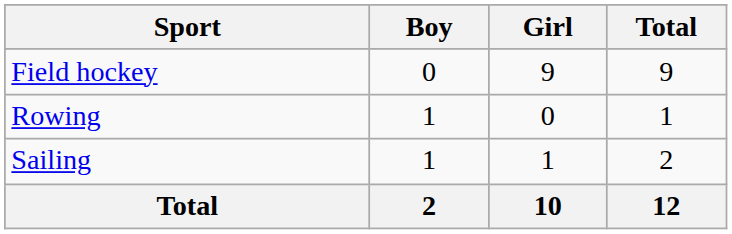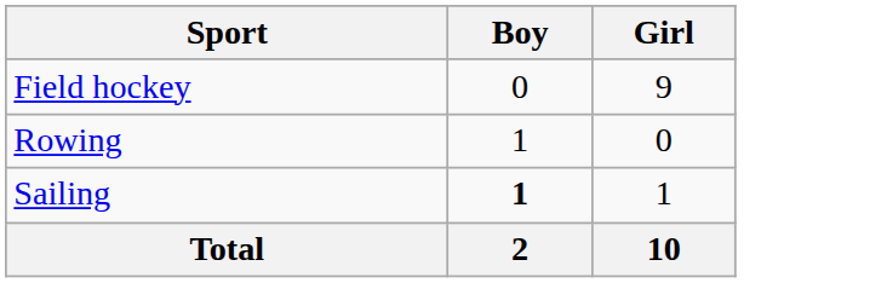 <table class="wikitable" style="text-align:center;">
 <tr>
 <th width=200>Sport</th>
 <th width=60>Boy</th>
 <th width=60>Girl</th>
-<th width=60>Total</th>
 </tr>
 <tr>
 <td align=left><a href='#'>Field hockey</a></td>
 <td>0</td>
-<td>9</td>
 <td>9</td>
 </tr>
 <tr>
 <td align=left><a href='#'>Rowing</a></td>
 <td>1</td>
 <td>0</td>
-<td>1</td>
 </tr>
 <tr>
 <td align=left><a href='#'>Sailing</a></td>
+<td><strong>1</strong></td>
 <td>1</td>
-<td>1</td>
-<td>2</td>
 </tr>
 <tr>
 <th>Total</th>
 <th>2</th>
 <th>10</th>
-<th>12</th>
 </tr>
 </table>
